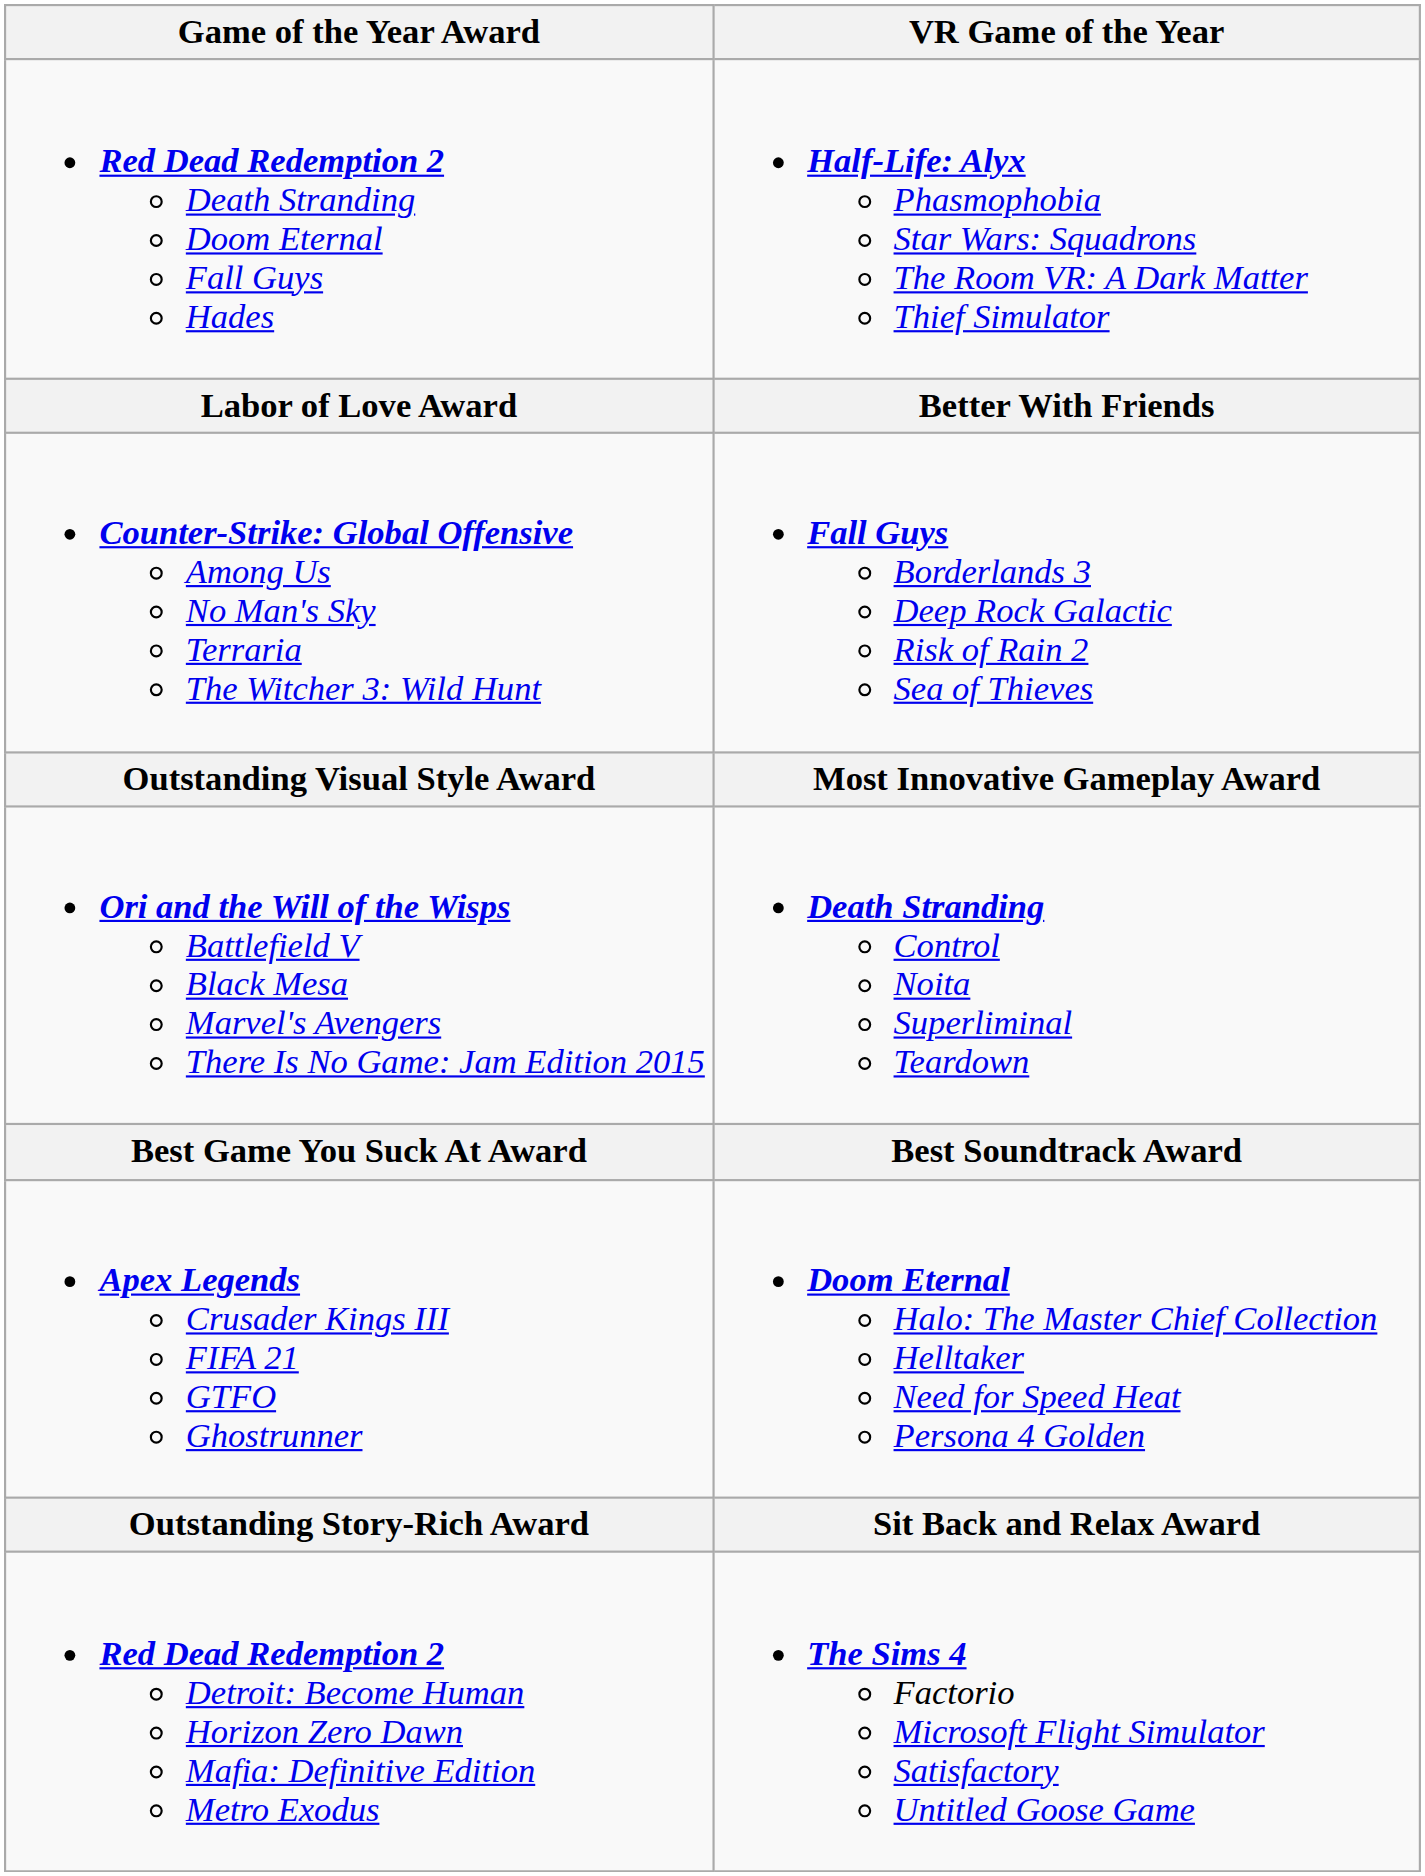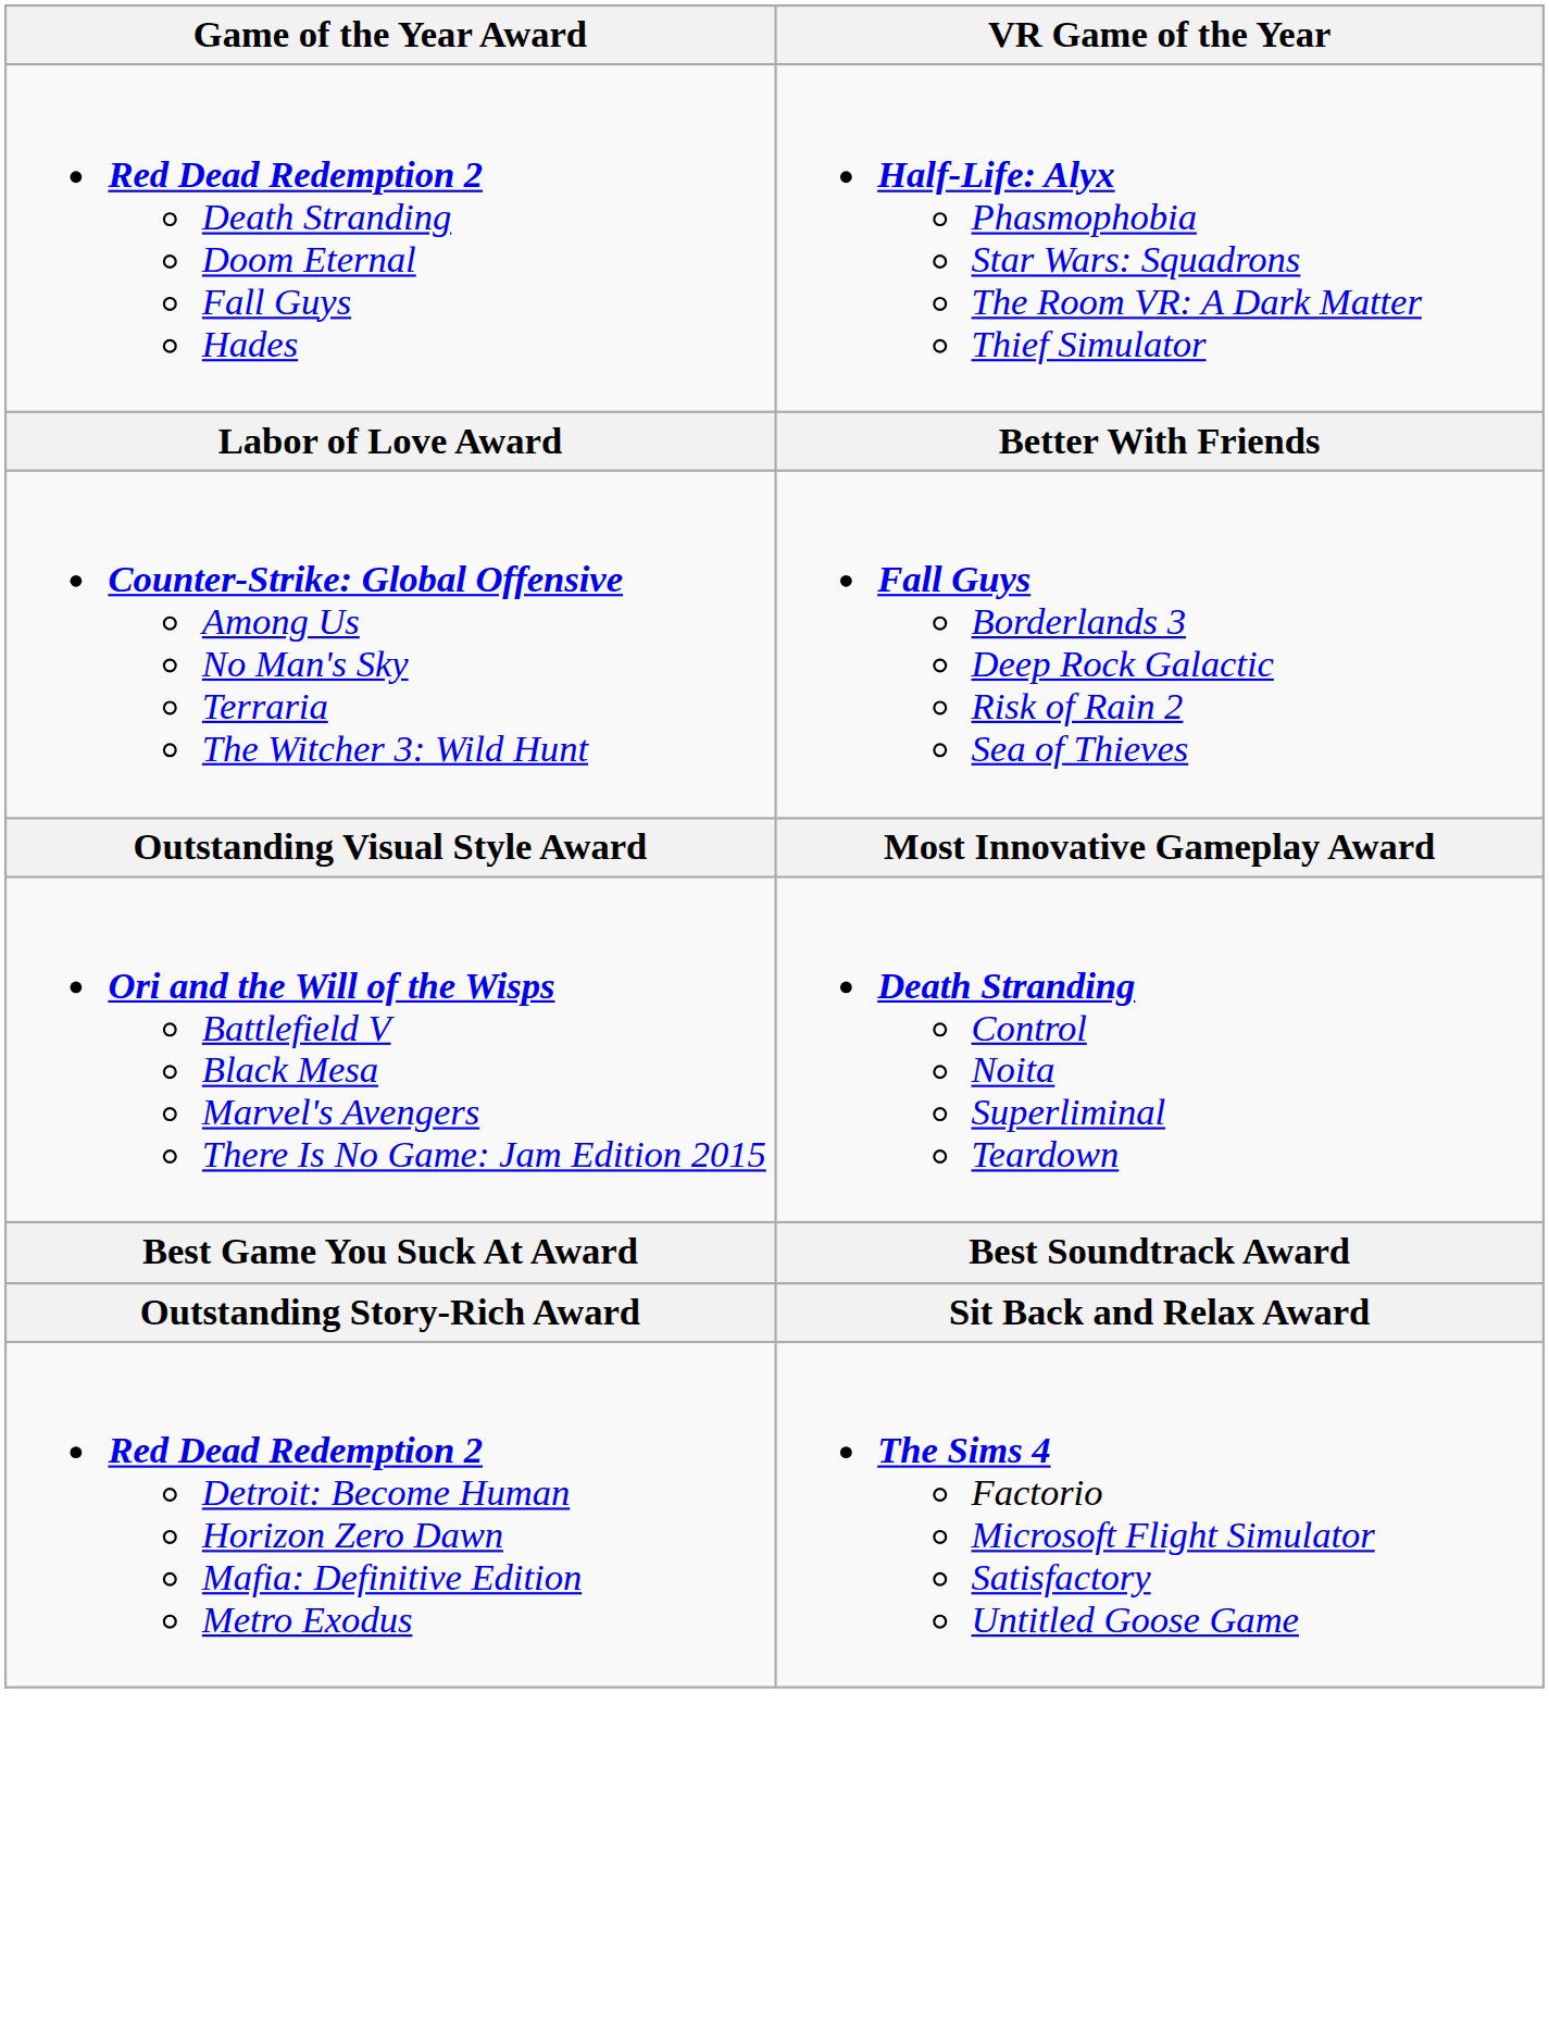 <table class=wikitable>
 <tr>
 <th style="width:50%">Game of the Year Award</th>
 <th style="width:50%">VR Game of the Year</th>
 </tr>
 <tr>
 <td valign="top"><br><ul><li><strong><em><a href='#'>Red Dead Redemption 2</a></em></strong><ul><li><em><a href='#'>Death Stranding</a></em></li><li><em><a href='#'>Doom Eternal</a></em></li><li><em><a href='#'>Fall Guys</a></em></li><li><em><a href='#'>Hades</a></em></li></ul></li></ul></td>
 <td valign="top"><br><ul><li><strong><em><a href='#'>Half-Life: Alyx</a></em></strong><ul><li><em><a href='#'>Phasmophobia</a></em></li><li><em><a href='#'>Star Wars: Squadrons</a></em></li><li><em><a href='#'>The Room VR: A Dark Matter</a></em></li><li><em><a href='#'>Thief Simulator</a></em></li></ul></li></ul></td>
 </tr>
 <tr>
 <th style="width:50%">Labor of Love Award</th>
 <th style="width:50%">Better With Friends</th>
 </tr>
 <tr>
 <td valign="top"><br><ul><li><strong><em><a href='#'>Counter-Strike: Global Offensive</a></em></strong><ul><li><em><a href='#'>Among Us</a></em></li><li><em><a href='#'>No Man's Sky</a></em></li><li><em><a href='#'>Terraria</a></em></li><li><em><a href='#'>The Witcher 3: Wild Hunt</a></em></li></ul></li></ul></td>
 <td valign="top"><br><ul><li><strong><em><a href='#'>Fall Guys</a></em></strong><ul><li><em><a href='#'>Borderlands 3</a></em></li><li><em><a href='#'>Deep Rock Galactic</a></em></li><li><em><a href='#'>Risk of Rain 2</a></em></li><li><em><a href='#'>Sea of Thieves</a></em></li></ul></li></ul></td>
 </tr>
 <tr>
 <th style="width:50%">Outstanding Visual Style Award</th>
 <th style="width:50%">Most Innovative Gameplay Award</th>
 </tr>
 <tr>
 <td valign="top"><br><ul><li><strong><em><a href='#'>Ori and the Will of the Wisps</a></em></strong><ul><li><em><a href='#'>Battlefield V</a></em></li><li><em><a href='#'>Black Mesa</a></em></li><li><em><a href='#'>Marvel's Avengers</a></em></li><li><em><a href='#'>There Is No Game: Jam Edition 2015</a></em></li></ul></li></ul></td>
 <td valign="top"><br><ul><li><strong><em><a href='#'>Death Stranding</a></em></strong><ul><li><em><a href='#'>Control</a></em></li><li><em><a href='#'>Noita</a></em></li><li><em><a href='#'>Superliminal</a></em></li><li><em><a href='#'>Teardown</a></em></li></ul></li></ul></td>
 </tr>
 <tr>
 <th style="width:50%">Best Game You Suck At Award</th>
 <th style="width:50%">Best Soundtrack Award</th>
 </tr>
 <tr>
-<td valign="top"><br><ul><li><strong><em><a href='#'>Apex Legends</a></em></strong><ul><li><em><a href='#'>Crusader Kings III</a></em></li><li><em><a href='#'>FIFA 21</a></em></li><li><em><a href='#'>GTFO</a></em></li><li><em><a href='#'>Ghostrunner</a></em></li></ul></li></ul></td>
-<td valign="top"><br><ul><li><strong><em><a href='#'>Doom Eternal</a></em></strong><ul><li><em><a href='#'>Halo: The Master Chief Collection</a></em></li><li><em><a href='#'>Helltaker</a></em></li><li><em><a href='#'>Need for Speed Heat</a></em></li><li><em><a href='#'>Persona 4 Golden</a></em></li></ul></li></ul></td>
-</tr>
-<tr>
 <th style="width:50%">Outstanding Story-Rich Award</th>
 <th style="width:50%">Sit Back and Relax Award</th>
 </tr>
 <tr>
 <td valign="top"><br><ul><li><strong><em><a href='#'>Red Dead Redemption 2</a></em></strong><ul><li><em><a href='#'>Detroit: Become Human</a></em></li><li><em><a href='#'>Horizon Zero Dawn</a></em></li><li><em><a href='#'>Mafia: Definitive Edition</a></em></li><li><em><a href='#'>Metro Exodus</a></em></li></ul></li></ul></td>
 <td valign="top"><br><ul><li><strong><em><a href='#'>The Sims 4</a></em></strong><ul><li><em>Factorio</em></li><li><em><a href='#'>Microsoft Flight Simulator</a></em></li><li><em><a href='#'>Satisfactory</a></em></li><li><em><a href='#'>Untitled Goose Game</a></em></li></ul></li></ul></td>
 </tr>
 </table>
